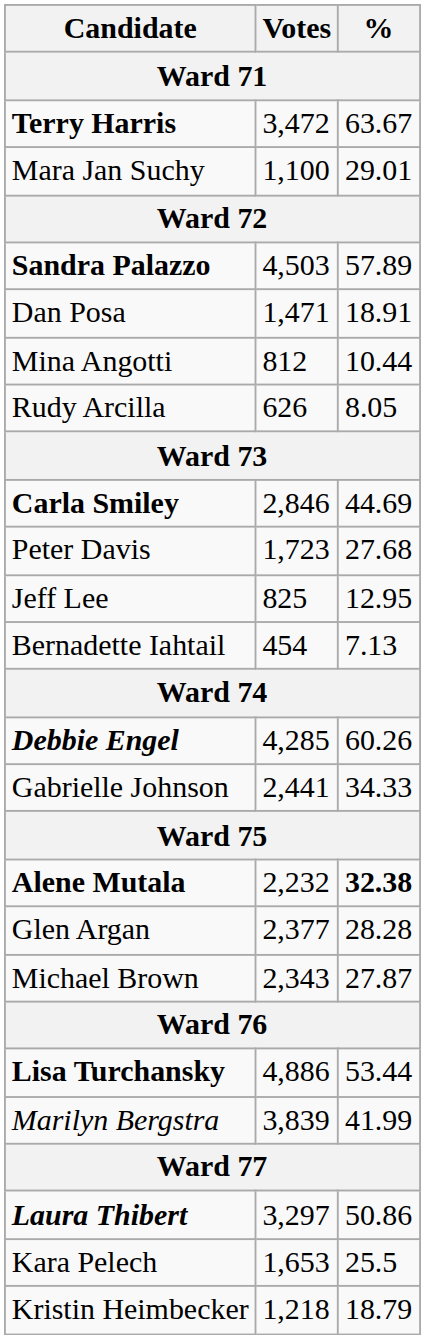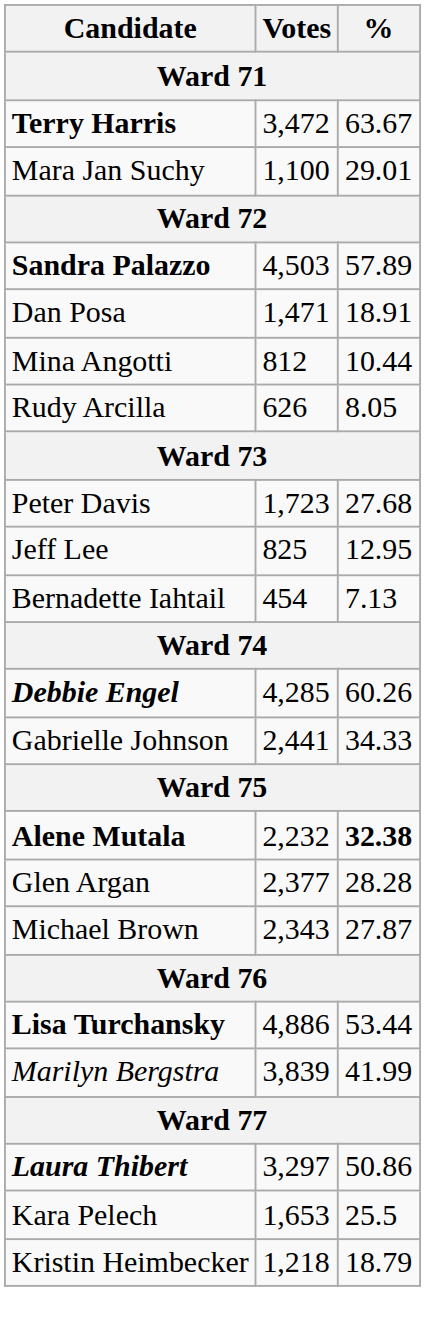 <table class="wikitable">
 <tr>
 <th>Candidate</th>
 <th>Votes</th>
 <th>%</th>
 </tr>
 <tr>
 <th colspan=3>Ward 71</th>
 </tr>
 <tr>
 <td><strong>Terry Harris</strong></td>
 <td>3,472</td>
 <td>63.67</td>
 </tr>
 <tr>
 <td>Mara Jan Suchy</td>
 <td>1,100</td>
 <td>29.01</td>
 </tr>
 <tr>
 <th colspan=3>Ward 72</th>
 </tr>
 <tr>
 <td><strong>Sandra Palazzo</strong></td>
 <td>4,503</td>
 <td>57.89</td>
 </tr>
 <tr>
 <td>Dan Posa</td>
 <td>1,471</td>
 <td>18.91</td>
 </tr>
 <tr>
 <td>Mina Angotti</td>
 <td>812</td>
 <td>10.44</td>
 </tr>
 <tr>
 <td>Rudy Arcilla</td>
 <td>626</td>
 <td>8.05</td>
 </tr>
 <tr>
 <th colspan=3>Ward 73</th>
-</tr>
-<tr>
-<td><strong>Carla Smiley</strong></td>
-<td>2,846</td>
-<td>44.69</td>
 </tr>
 <tr>
 <td>Peter Davis</td>
 <td>1,723</td>
 <td>27.68</td>
 </tr>
 <tr>
 <td>Jeff Lee</td>
 <td>825</td>
 <td>12.95</td>
 </tr>
 <tr>
 <td>Bernadette Iahtail</td>
 <td>454</td>
 <td>7.13</td>
 </tr>
 <tr>
 <th colspan=3>Ward 74</th>
 </tr>
 <tr>
 <td><strong><em>Debbie Engel</em></strong></td>
 <td>4,285</td>
 <td>60.26</td>
 </tr>
 <tr>
 <td>Gabrielle Johnson</td>
 <td>2,441</td>
 <td>34.33</td>
 </tr>
 <tr>
 <th colspan=3>Ward 75</th>
 </tr>
 <tr>
 <td><strong>Alene Mutala</strong></td>
 <td>2,232</td>
 <td><strong>32.38</strong></td>
 </tr>
 <tr>
 <td>Glen Argan</td>
 <td>2,377</td>
 <td>28.28</td>
 </tr>
 <tr>
 <td>Michael Brown</td>
 <td>2,343</td>
 <td>27.87</td>
 </tr>
 <tr>
 <th colspan=3>Ward 76</th>
 </tr>
 <tr>
 <td><strong>Lisa Turchansky</strong></td>
 <td>4,886</td>
 <td>53.44</td>
 </tr>
 <tr>
 <td><em>Marilyn Bergstra</em></td>
 <td>3,839</td>
 <td>41.99</td>
 </tr>
 <tr>
 <th colspan=3>Ward 77</th>
 </tr>
 <tr>
 <td><strong><em>Laura Thibert</em></strong></td>
 <td>3,297</td>
 <td>50.86</td>
 </tr>
 <tr>
 <td>Kara Pelech</td>
 <td>1,653</td>
 <td>25.5</td>
 </tr>
 <tr>
 <td>Kristin Heimbecker</td>
 <td>1,218</td>
 <td>18.79</td>
 </tr>
 </table>
